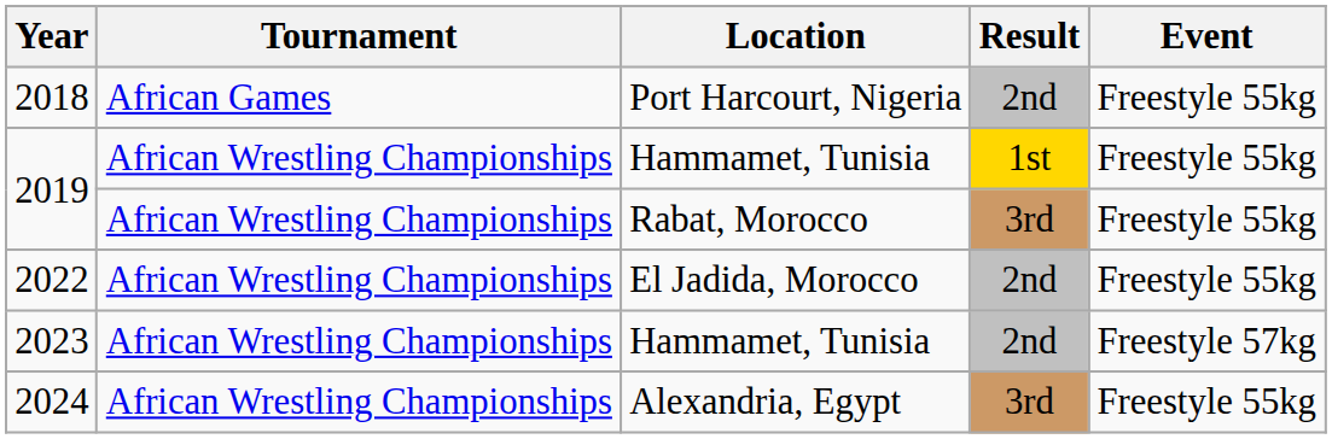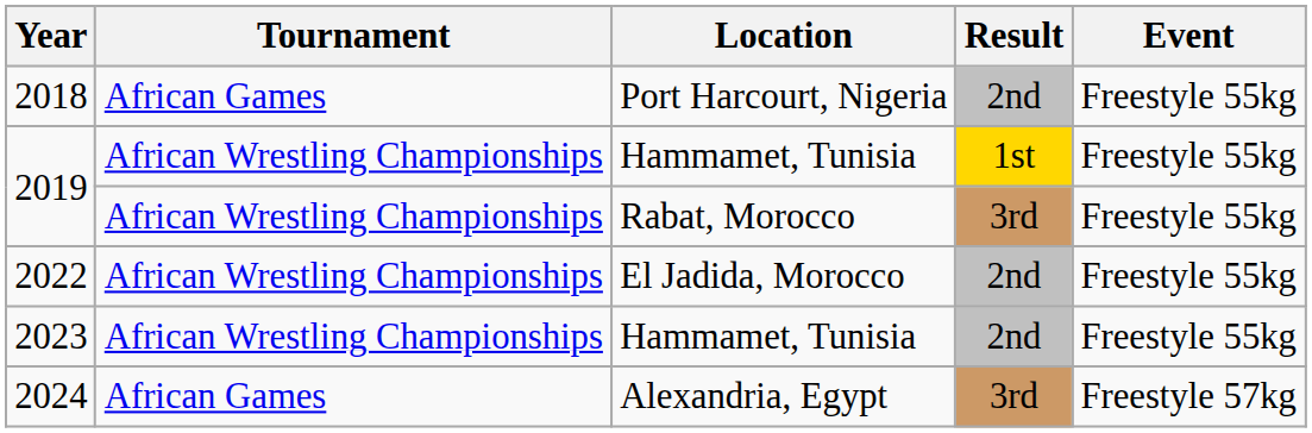 <table class="wikitable" style="font-size:95%;">
 <tr>
 <th>Year</th>
 <th>Tournament</th>
 <th>Location</th>
 <th>Result</th>
 <th>Event</th>
 </tr>
 <tr>
 <td>2018</td>
 <td><a href='#'>African Games</a></td>
 <td>Port Harcourt, Nigeria</td>
 <td align="center" bgcolor="silver">2nd</td>
 <td>Freestyle 55kg</td>
 </tr>
 <tr>
 <td rowspan=2>2019</td>
 <td><a href='#'>African Wrestling Championships</a></td>
 <td>Hammamet, Tunisia</td>
 <td align="center" bgcolor="gold">1st</td>
 <td>Freestyle 55kg</td>
 </tr>
 <tr>
 <td><a href='#'>African Wrestling Championships</a></td>
 <td>Rabat, Morocco</td>
 <td align="center" bgcolor="cc9966">3rd</td>
 <td>Freestyle 55kg</td>
 </tr>
 <tr>
 <td>2022</td>
 <td><a href='#'>African Wrestling Championships</a></td>
 <td>El Jadida, Morocco</td>
 <td align="center" bgcolor="silver">2nd</td>
 <td>Freestyle 55kg</td>
 </tr>
 <tr>
 <td>2023</td>
 <td><a href='#'>African Wrestling Championships</a></td>
 <td>Hammamet, Tunisia</td>
 <td align="center" bgcolor="silver">2nd</td>
-<td>Freestyle 57kg</td>
+<td>Freestyle 55kg</td>
 </tr>
 <tr>
 <td>2024</td>
-<td><a href='#'>African Wrestling Championships</a></td>
+<td><a href='#'>African Games</a></td>
 <td>Alexandria, Egypt</td>
 <td align="center" bgcolor="cc9966">3rd</td>
-<td>Freestyle 55kg</td>
+<td>Freestyle 57kg</td>
 </tr>
 </table>
